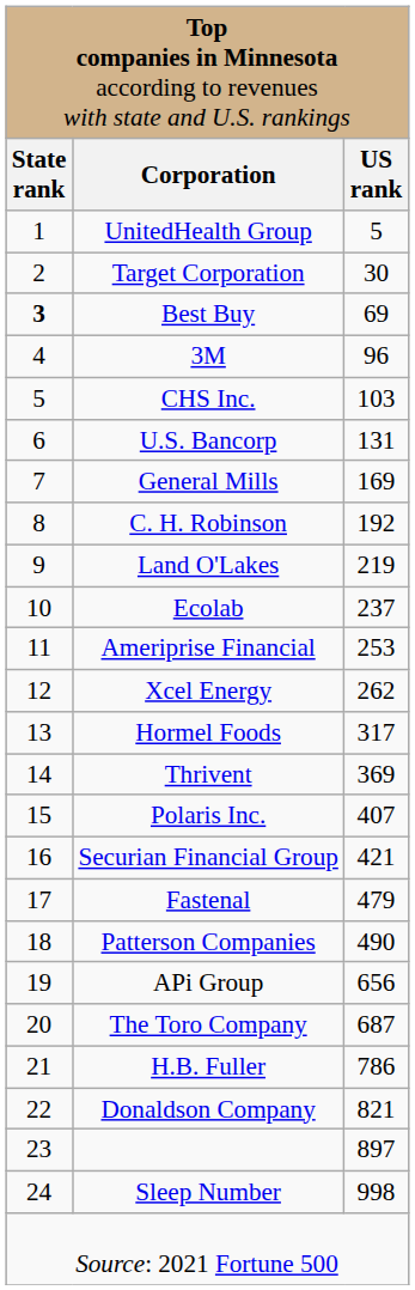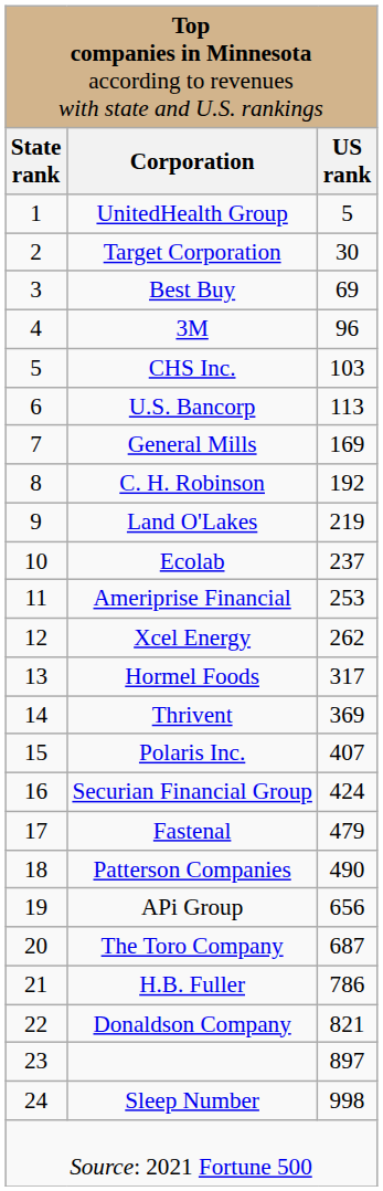 <table class="wikitable" style="float:right; font-size:90%; text-align:center; margin-left:1em;">
 <tr>
 <td colspan="3" style="background-color:tan"><strong>Top <br>companies in Minnesota</strong><br>according to revenues<br><em>with state and U.S. rankings</em></td>
 </tr>
 <tr>
 <th>State<br>rank</th>
 <th>Corporation</th>
 <th>US<br>rank</th>
 </tr>
 <tr>
 <td>1</td>
 <td><a href='#'>UnitedHealth Group</a></td>
 <td>5</td>
 </tr>
 <tr>
 <td>2</td>
 <td><a href='#'>Target Corporation</a></td>
 <td>30</td>
 </tr>
 <tr>
-<td><strong>3</strong></td>
+<td>3</td>
 <td><a href='#'>Best Buy</a></td>
 <td>69</td>
 </tr>
 <tr>
 <td>4</td>
 <td><a href='#'>3M</a></td>
 <td>96</td>
 </tr>
 <tr>
 <td>5</td>
 <td><a href='#'>CHS Inc.</a></td>
 <td>103</td>
 </tr>
 <tr>
 <td>6</td>
 <td><a href='#'>U.S. Bancorp</a></td>
-<td>131</td>
+<td>113</td>
 </tr>
 <tr>
 <td>7</td>
 <td><a href='#'>General Mills</a></td>
 <td>169</td>
 </tr>
 <tr>
 <td>8</td>
 <td><a href='#'>C. H. Robinson</a></td>
 <td>192</td>
 </tr>
 <tr>
 <td>9</td>
 <td><a href='#'>Land O'Lakes</a></td>
 <td>219</td>
 </tr>
 <tr>
 <td>10</td>
 <td><a href='#'>Ecolab</a></td>
 <td>237</td>
 </tr>
 <tr>
 <td>11</td>
 <td><a href='#'>Ameriprise Financial</a></td>
 <td>253</td>
 </tr>
 <tr>
 <td>12</td>
 <td><a href='#'>Xcel Energy</a></td>
 <td>262</td>
 </tr>
 <tr>
 <td>13</td>
 <td><a href='#'>Hormel Foods</a></td>
 <td>317</td>
 </tr>
 <tr>
 <td>14</td>
 <td><a href='#'>Thrivent</a></td>
 <td>369</td>
 </tr>
 <tr>
 <td>15</td>
 <td><a href='#'>Polaris Inc.</a></td>
 <td>407</td>
 </tr>
 <tr>
 <td>16</td>
 <td><a href='#'>Securian Financial Group</a></td>
-<td>421</td>
+<td>424</td>
 </tr>
 <tr>
 <td>17</td>
 <td><a href='#'>Fastenal</a></td>
 <td>479</td>
 </tr>
 <tr>
 <td>18</td>
 <td><a href='#'>Patterson Companies</a></td>
 <td>490</td>
 </tr>
 <tr>
 <td>19</td>
 <td>APi Group</td>
 <td>656</td>
 </tr>
 <tr>
 <td>20</td>
 <td><a href='#'>The Toro Company</a></td>
 <td>687</td>
 </tr>
 <tr>
 <td>21</td>
 <td><a href='#'>H.B. Fuller</a></td>
 <td>786</td>
 </tr>
 <tr>
 <td>22</td>
 <td><a href='#'>Donaldson Company</a></td>
 <td>821</td>
 </tr>
 <tr>
 <td>23</td>
 <td></td>
 <td>897</td>
 </tr>
 <tr>
 <td>24</td>
 <td><a href='#'>Sleep Number</a></td>
 <td>998</td>
 </tr>
 <tr>
 <td colspan="3"><br><em>Source</em>: 2021 <a href='#'>Fortune 500</a></td>
 </tr>
 </table>
